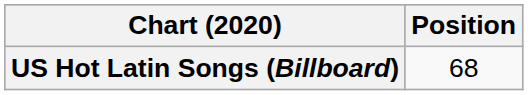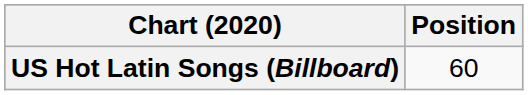 <table class="wikitable plainrowheaders" style="text-align:center">
 <tr>
 <th scope="col">Chart (2020)</th>
 <th scope="col">Position</th>
 </tr>
 <tr>
 <th scope="row">US Hot Latin Songs (<em>Billboard</em>)</th>
-<td>68</td>
+<td>60</td>
 </tr>
 </table>
